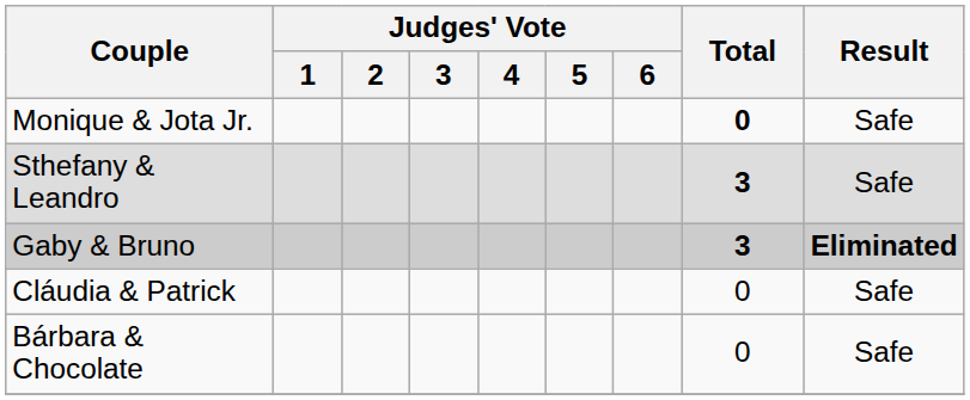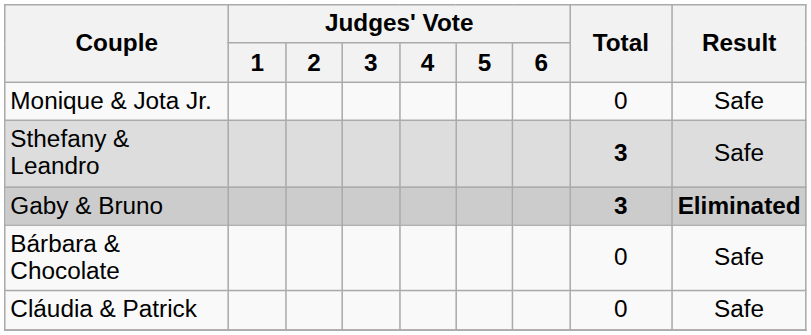 <table class="wikitable" style="text-align:center;">
 <tr>
 <th rowspan=2 width="140">Couple</th>
 <th colspan=6 width="180">Judges' Vote</th>
 <th rowspan=2 width="060">Total</th>
 <th rowspan=2 width="060">Result</th>
 </tr>
 <tr>
 <th width="30">1</th>
 <th width="30">2</th>
 <th width="30">3</th>
 <th width="30">4</th>
 <th width="30">5</th>
 <th width="30">6</th>
 </tr>
 <tr>
 <td align="left">Monique & Jota Jr.</td>
 <td></td>
 <td></td>
 <td></td>
 <td></td>
 <td></td>
 <td></td>
-<td><strong>0</strong></td>
+<td>0</td>
 <td>Safe</td>
 </tr>
 <tr bgcolor="DDDDDD">
 <td align="left">Sthefany & Leandro</td>
 <td></td>
 <td></td>
 <td></td>
 <td></td>
 <td></td>
 <td></td>
 <td><strong>3</strong></td>
 <td>Safe</td>
 </tr>
 <tr bgcolor="CCCCCC">
 <td align="left">Gaby & Bruno</td>
 <td></td>
 <td></td>
 <td></td>
 <td></td>
 <td></td>
 <td></td>
 <td><strong>3</strong></td>
 <td><strong>Eliminated</strong></td>
 </tr>
 <tr>
-<td align="left">Cláudia & Patrick</td>
+<td align="left">Bárbara & Chocolate</td>
 <td></td>
 <td></td>
 <td></td>
 <td></td>
 <td></td>
 <td></td>
 <td>0</td>
 <td>Safe</td>
 </tr>
 <tr>
-<td align="left">Bárbara & Chocolate</td>
+<td align="left">Cláudia & Patrick</td>
 <td></td>
 <td></td>
 <td></td>
 <td></td>
 <td></td>
 <td></td>
 <td>0</td>
 <td>Safe</td>
 </tr>
 <tr>
 </tr>
 </table>
